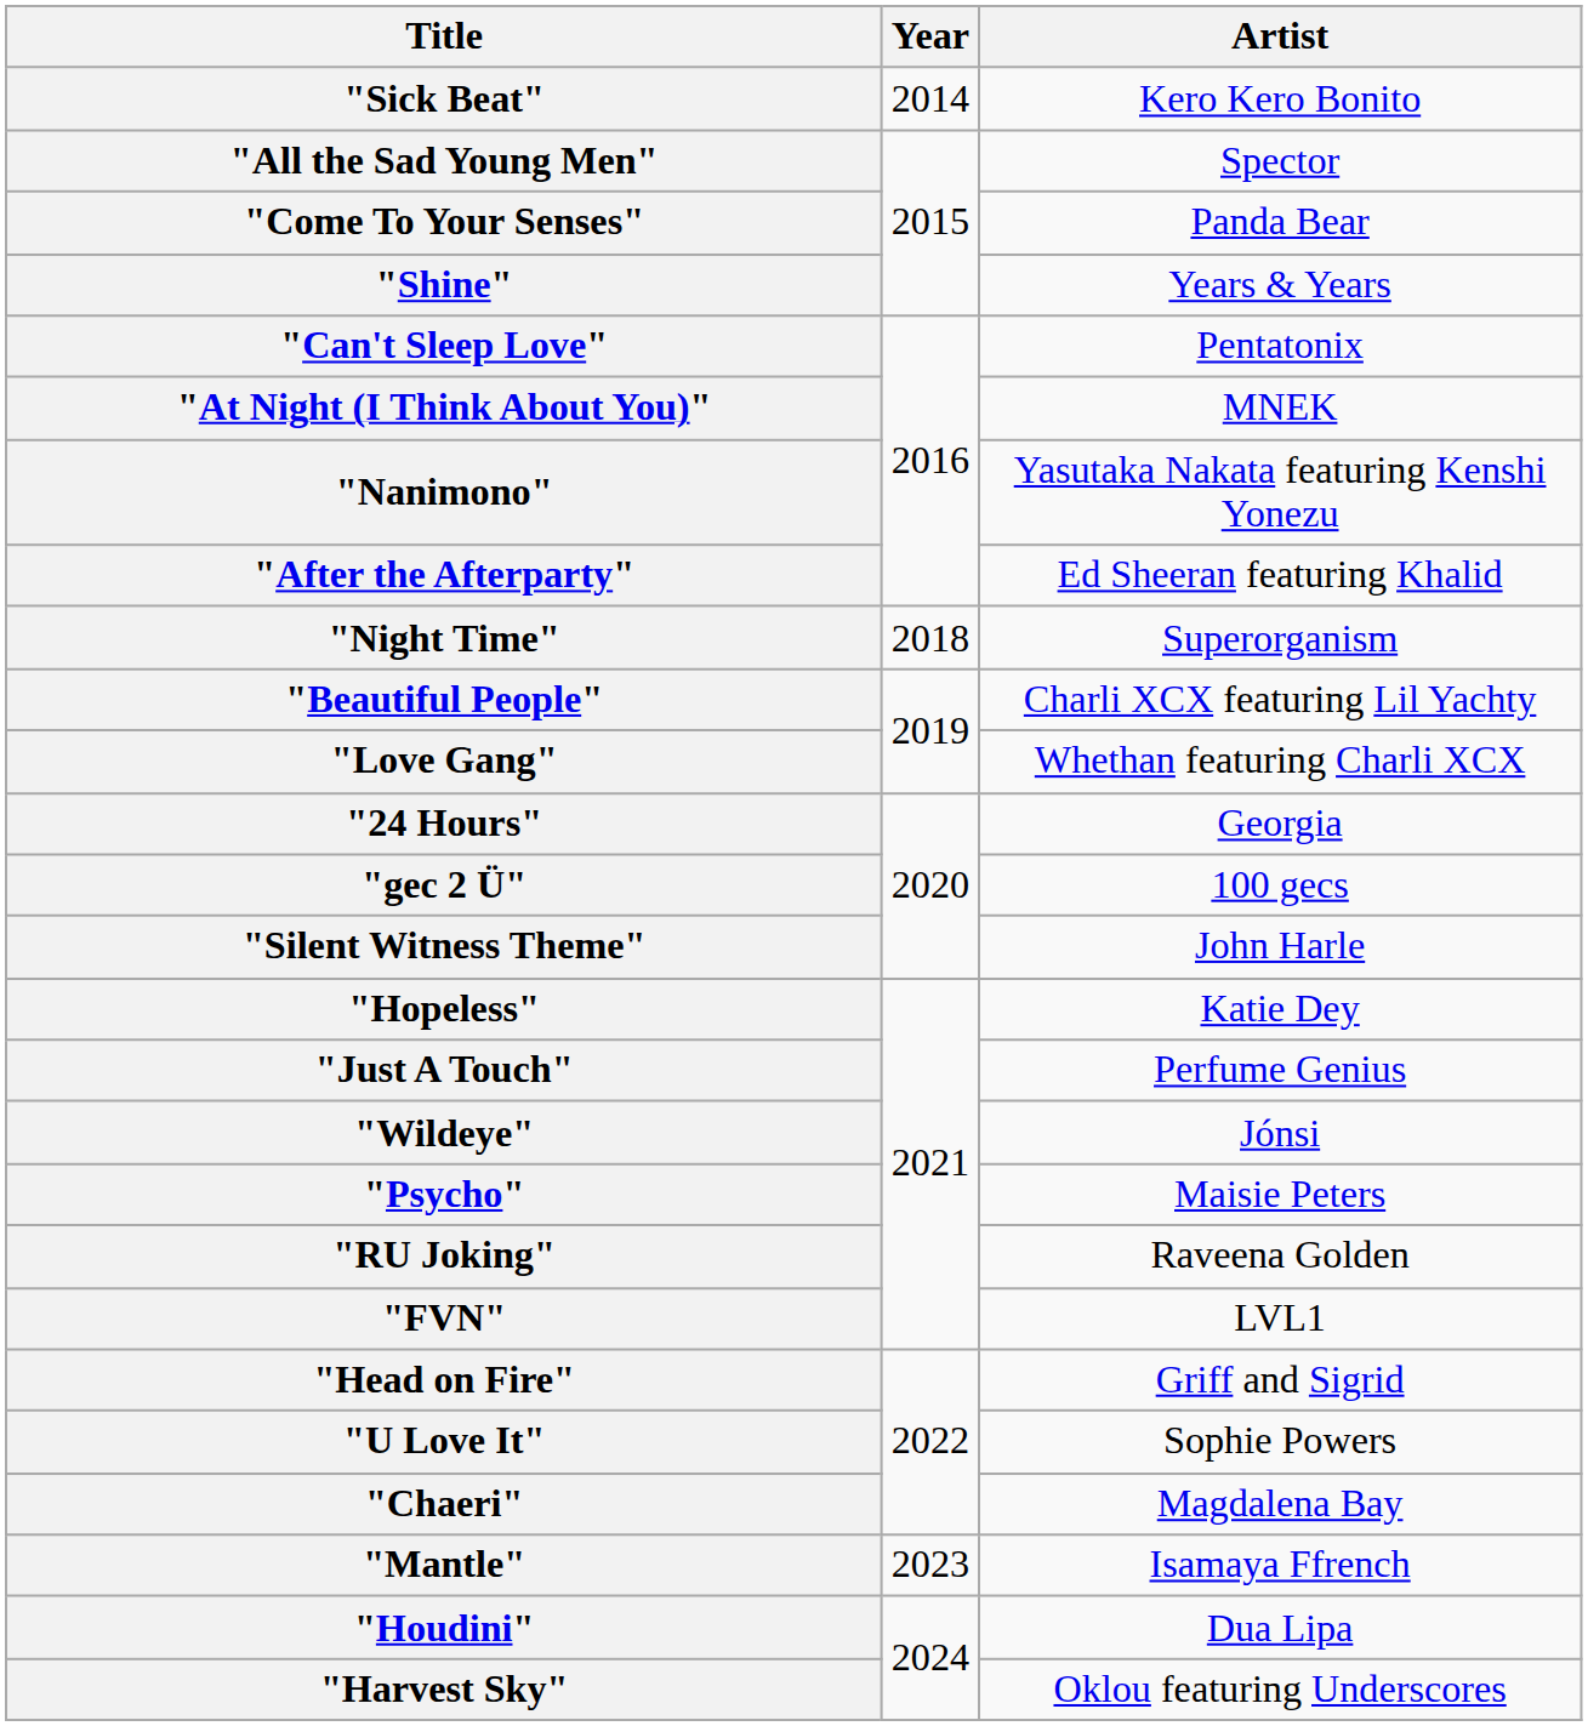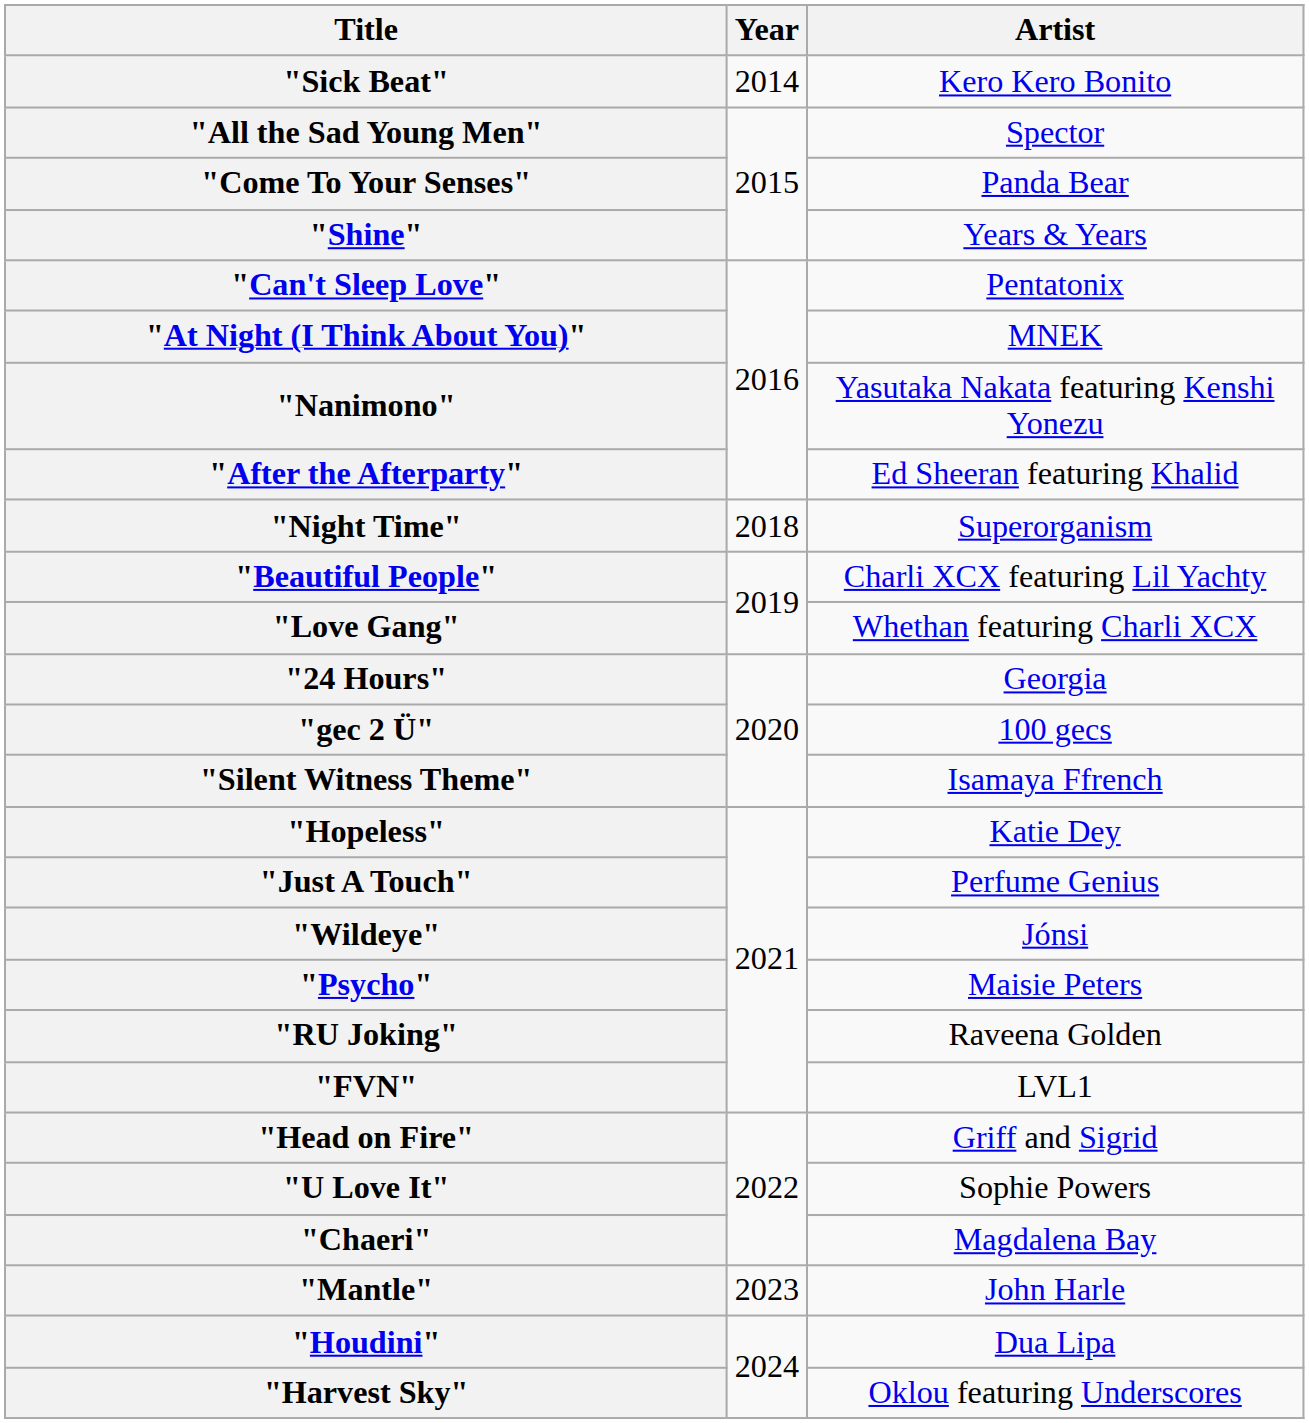 <table class="wikitable plainrowheaders" style="text-align:center;">
 <tr>
 <th scope="col" style="width:22em;">Title</th>
 <th scope="col" style="width:2em;">Year</th>
 <th scope="col" style="width:15em;">Artist</th>
 </tr>
 <tr>
 <th scope="row">"Sick Beat" </th>
 <td>2014</td>
 <td><a href='#'>Kero Kero Bonito</a></td>
 </tr>
 <tr>
 <th scope="row">"All the Sad Young Men" </th>
 <td rowspan="3">2015</td>
 <td><a href='#'>Spector</a></td>
 </tr>
 <tr>
 <th scope="row">"Come To Your Senses" </th>
 <td><a href='#'>Panda Bear</a></td>
 </tr>
 <tr>
 <th scope="row">"<a href='#'>Shine</a>" </th>
 <td><a href='#'>Years & Years</a></td>
 </tr>
 <tr>
 <th scope="row">"<a href='#'>Can't Sleep Love</a>" </th>
 <td rowspan="4">2016</td>
 <td><a href='#'>Pentatonix</a></td>
 </tr>
 <tr>
 <th scope="row">"<a href='#'>At Night (I Think About You)</a>" <br></th>
 <td><a href='#'>MNEK</a></td>
 </tr>
 <tr>
 <th scope="row">"Nanimono" </th>
 <td><a href='#'>Yasutaka Nakata</a> featuring <a href='#'>Kenshi Yonezu</a></td>
 </tr>
 <tr>
 <th scope="row">"<a href='#'>After the Afterparty</a>" </th>
 <td><a href='#'>Ed Sheeran</a> featuring <a href='#'>Khalid</a></td>
 </tr>
 <tr>
 <th scope="row">"Night Time" </th>
 <td>2018</td>
 <td><a href='#'>Superorganism</a></td>
 </tr>
 <tr>
 <th scope="row">"<a href='#'>Beautiful People</a>" </th>
 <td rowspan="2">2019</td>
 <td><a href='#'>Charli XCX</a> featuring <a href='#'>Lil Yachty</a></td>
 </tr>
 <tr>
 <th scope="row">"Love Gang" </th>
 <td><a href='#'>Whethan</a> featuring <a href='#'>Charli XCX</a></td>
 </tr>
 <tr>
 <th scope="row">"24 Hours" </th>
 <td rowspan="3">2020</td>
 <td><a href='#'>Georgia</a></td>
 </tr>
 <tr>
 <th scope="row">"gec 2 Ü" </th>
 <td><a href='#'>100 gecs</a></td>
 </tr>
 <tr>
 <th scope="row">"Silent Witness Theme" </th>
-<td><a href='#'>John Harle</a></td>
+<td><a href='#'>Isamaya Ffrench</a></td>
 </tr>
 <tr>
 <th scope="row">"Hopeless" </th>
 <td rowspan="6">2021</td>
 <td><a href='#'>Katie Dey</a></td>
 </tr>
 <tr>
 <th scope="row">"Just A Touch" </th>
 <td><a href='#'>Perfume Genius</a></td>
 </tr>
 <tr>
 <th scope="row">"Wildeye" </th>
 <td><a href='#'>Jónsi</a></td>
 </tr>
 <tr>
 <th scope="row">"<a href='#'>Psycho</a>" </th>
 <td><a href='#'>Maisie Peters</a></td>
 </tr>
 <tr>
 <th scope="row">"RU Joking" </th>
 <td>Raveena Golden</td>
 </tr>
 <tr>
 <th scope="row">"FVN" </th>
 <td>LVL1</td>
 </tr>
 <tr>
 <th scope="row">"Head on Fire" </th>
 <td rowspan="3">2022</td>
 <td><a href='#'>Griff</a> and <a href='#'>Sigrid</a></td>
 </tr>
 <tr>
 <th scope="row">"U Love It" </th>
 <td>Sophie Powers</td>
 </tr>
 <tr>
 <th scope="row">"Chaeri" </th>
 <td><a href='#'>Magdalena Bay</a></td>
 </tr>
 <tr>
 <th scope="row">"Mantle" </th>
 <td>2023</td>
-<td><a href='#'>Isamaya Ffrench</a></td>
+<td><a href='#'>John Harle</a></td>
 </tr>
 <tr>
 <th scope="row">"<a href='#'>Houdini</a>" </th>
 <td rowspan="2">2024</td>
 <td><a href='#'>Dua Lipa</a></td>
 </tr>
 <tr>
 <th scope="row">"Harvest Sky" </th>
 <td><a href='#'>Oklou</a> featuring <a href='#'>Underscores</a></td>
 </tr>
 </table>
